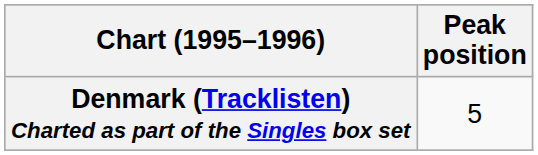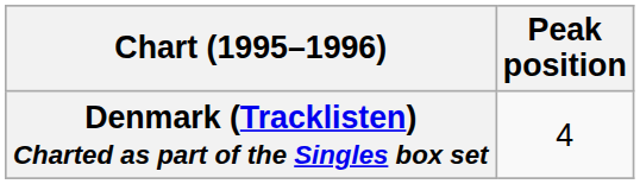 <table class="wikitable plainrowheaders">
 <tr>
 <th scope="col">Chart (1995–1996)</th>
 <th scope="col">Peak<br>position</th>
 </tr>
 <tr>
 <th scope="row">Denmark (<a href='#'>Tracklisten</a>)<br><small><em>Charted as part of the <a href='#'>Singles</a> box set</em></small></th>
-<td style="text-align:center;">5</td>
+<td style="text-align:center;">4</td>
 </tr>
 </table>
